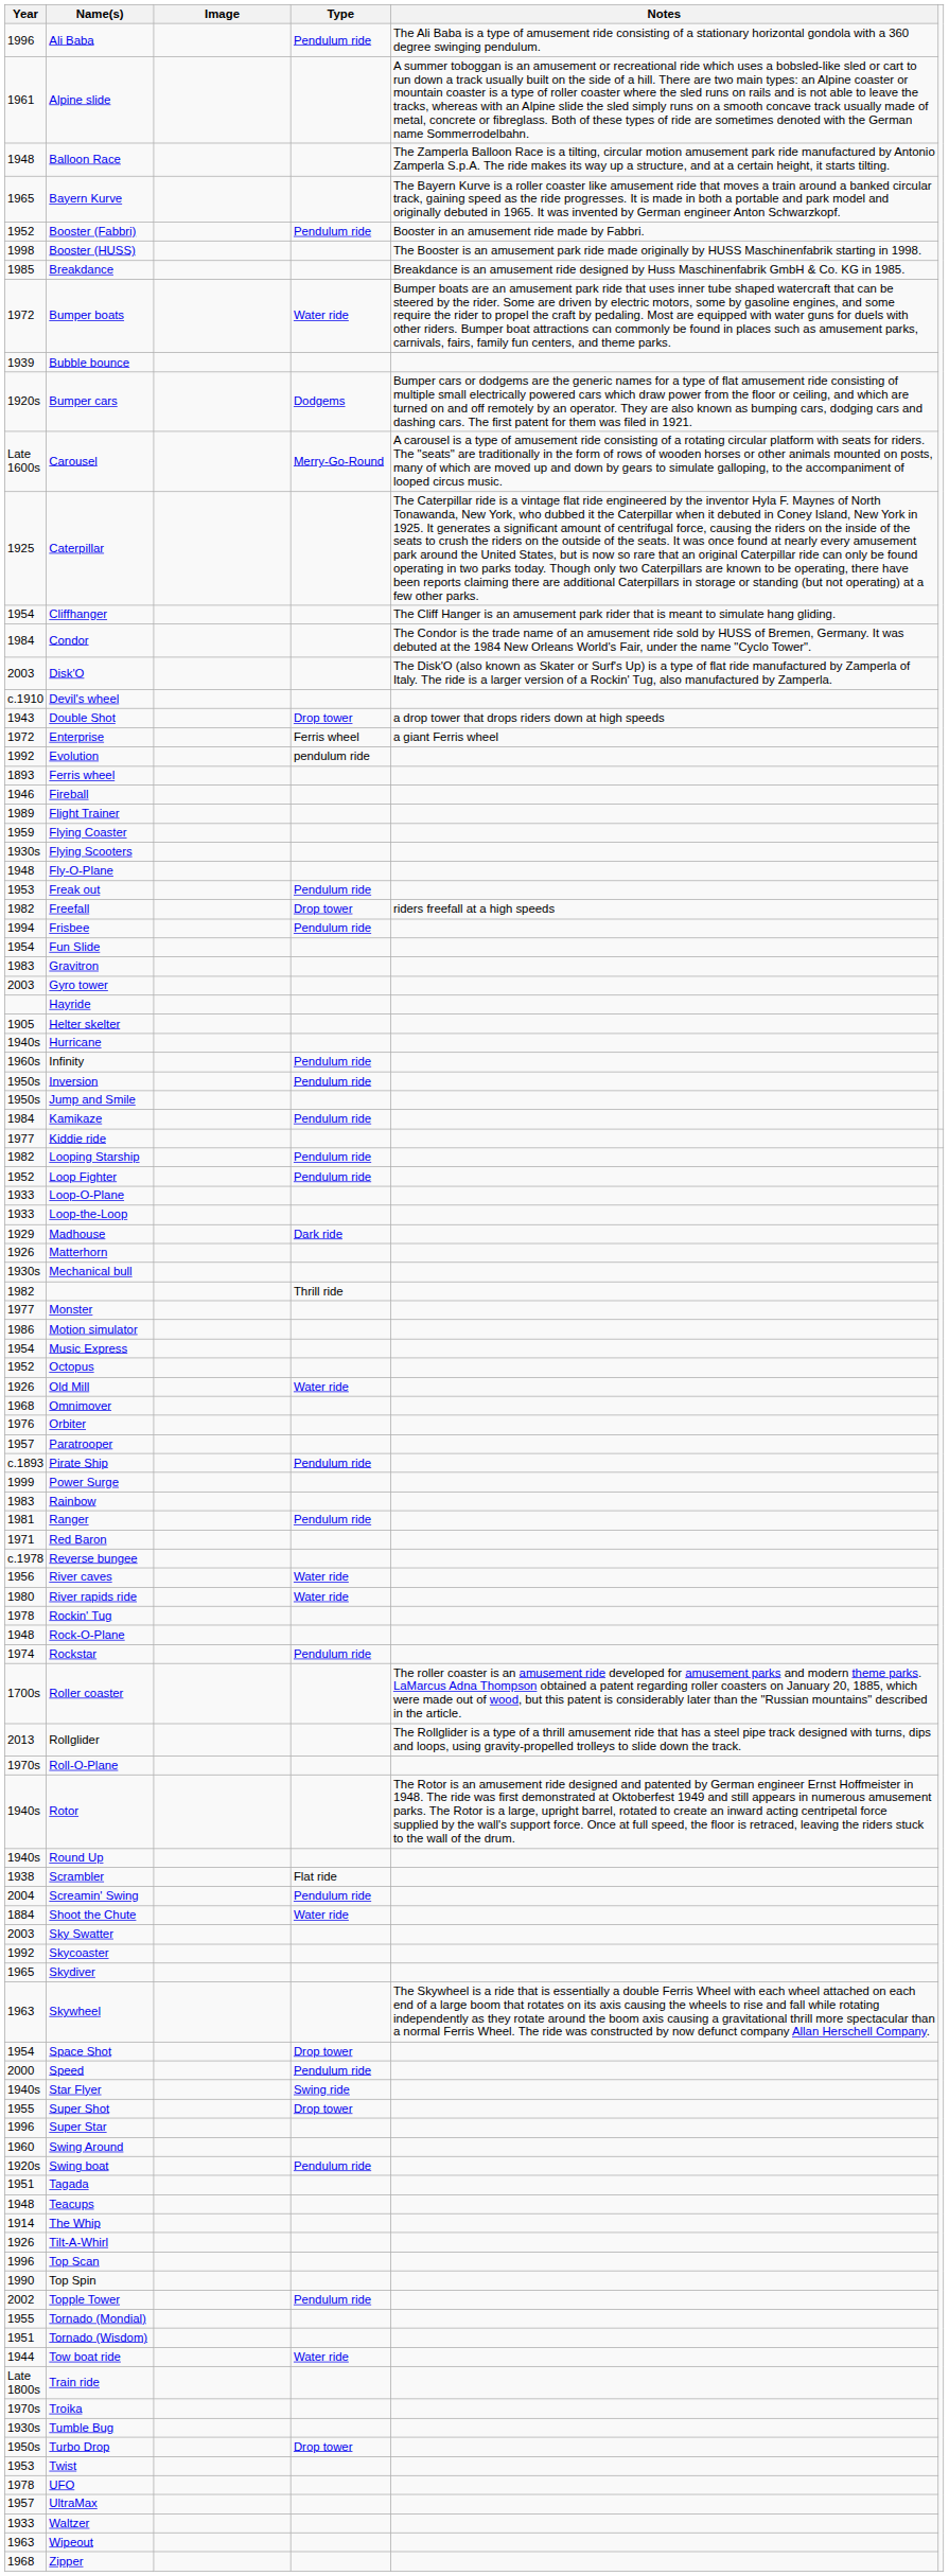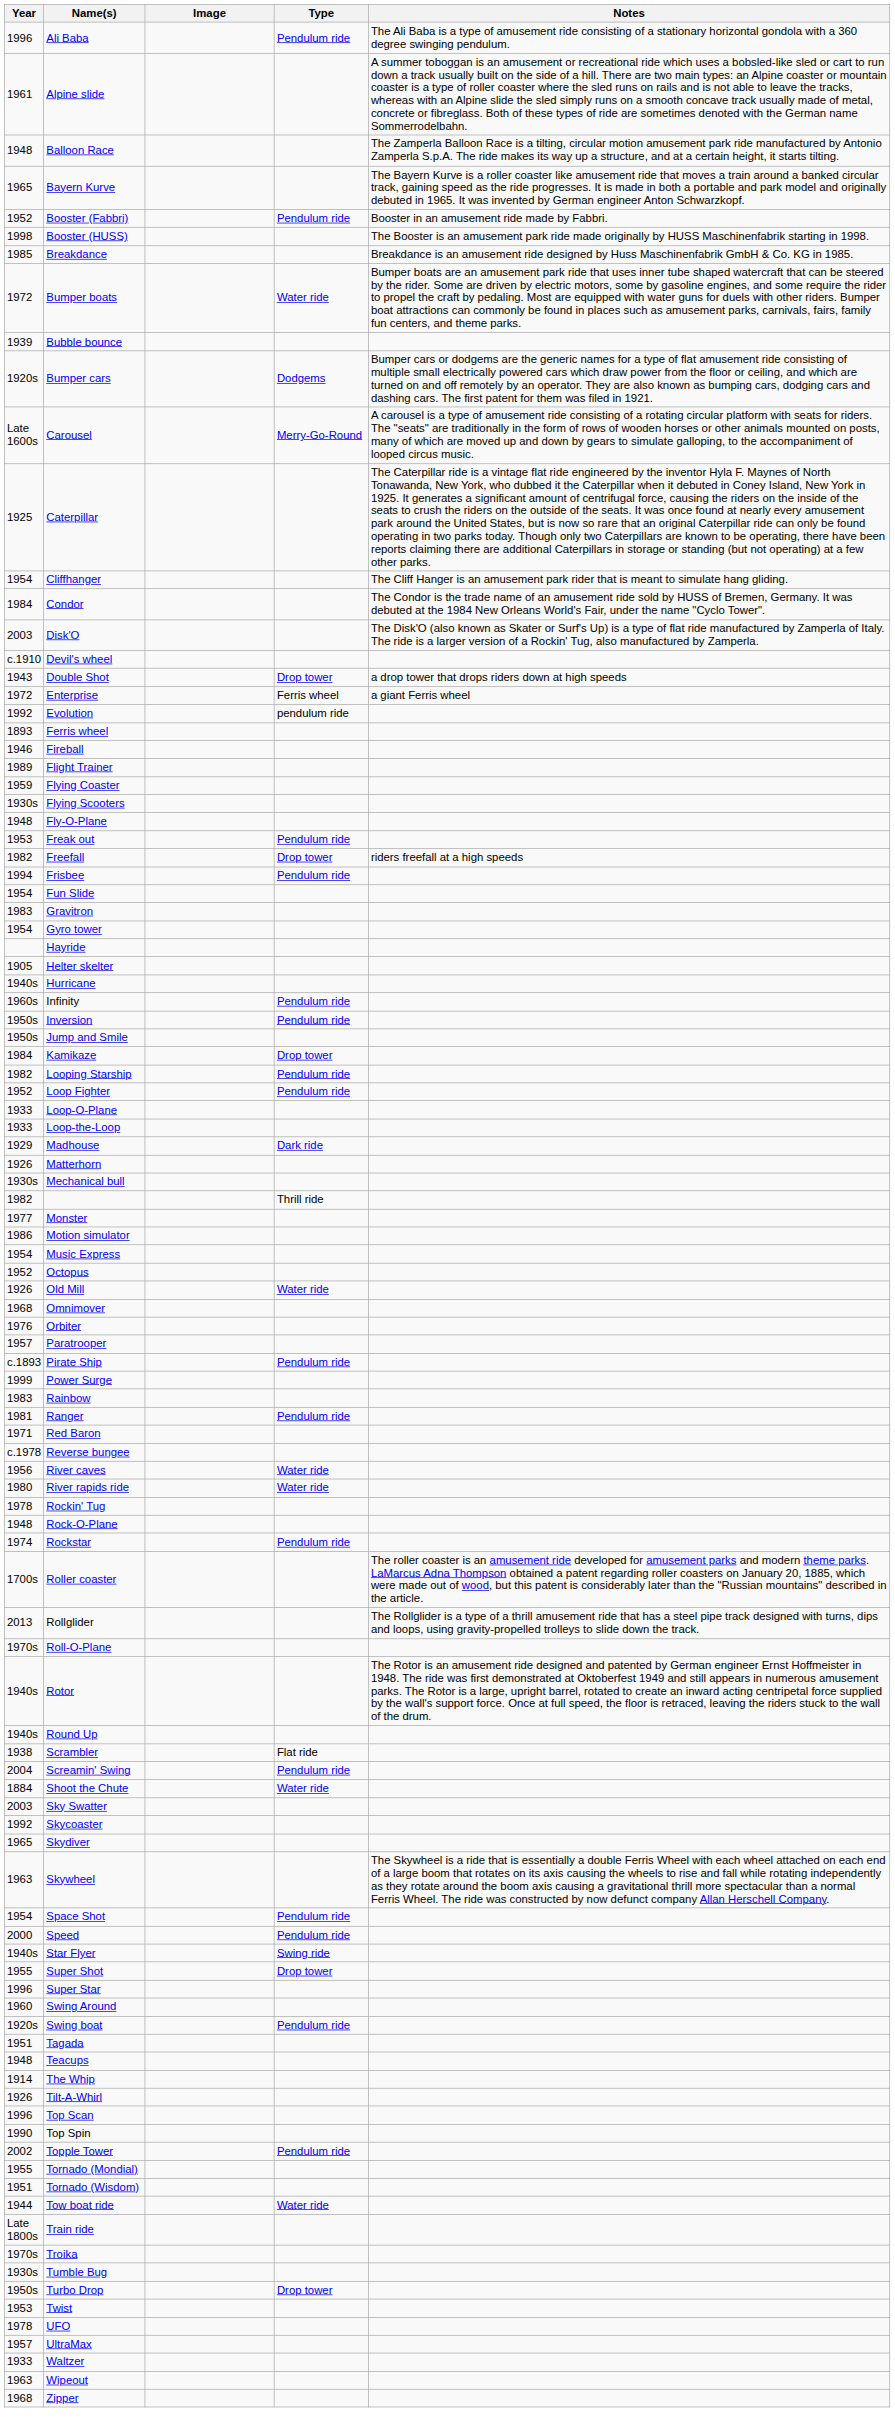 <table class="wikitable sortable">
 <tr>
 <th data-sort-type="number" width=25px>Year</th>
 <th width=135px>Name(s)</th>
 <th width=175px class="unsortable">Image</th>
 <th width=125px>Type</th>
 <th>Notes</th>
 </tr>
 <tr>
 <td>1996</td>
 <td><a href='#'>Ali Baba</a></td>
 <td></td>
 <td><a href='#'>Pendulum ride</a></td>
 <td>The Ali Baba is a type of amusement ride consisting of a stationary horizontal gondola with a 360 degree swinging pendulum.</td>
 </tr>
 <tr>
 <td>1961</td>
 <td><a href='#'>Alpine slide</a></td>
 <td></td>
 <td></td>
 <td>A summer toboggan is an amusement or recreational ride which uses a bobsled-like sled or cart to run down a track usually built on the side of a hill. There are two main types: an Alpine coaster or mountain coaster is a type of roller coaster where the sled runs on rails and is not able to leave the tracks, whereas with an Alpine slide the sled simply runs on a smooth concave track usually made of metal, concrete or fibreglass. Both of these types of ride are sometimes denoted with the German name Sommerrodelbahn.</td>
 </tr>
 <tr>
 <td>1948</td>
 <td><a href='#'>Balloon Race</a></td>
 <td></td>
 <td></td>
 <td>The Zamperla Balloon Race is a tilting, circular motion amusement park ride manufactured by Antonio Zamperla S.p.A. The ride makes its way up a structure, and at a certain height, it starts tilting.</td>
 </tr>
 <tr>
 <td>1965</td>
 <td><a href='#'>Bayern Kurve</a></td>
 <td></td>
 <td></td>
 <td>The Bayern Kurve is a roller coaster like amusement ride that moves a train around a banked circular track, gaining speed as the ride progresses. It is made in both a portable and park model and originally debuted in 1965. It was invented by German engineer Anton Schwarzkopf.</td>
 </tr>
 <tr>
 <td>1952</td>
 <td><a href='#'>Booster (Fabbri)</a></td>
 <td></td>
 <td><a href='#'>Pendulum ride</a></td>
 <td>Booster in an amusement ride made by Fabbri.</td>
 </tr>
 <tr>
 <td>1998</td>
 <td><a href='#'>Booster (HUSS)</a></td>
 <td></td>
 <td></td>
 <td>The Booster is an amusement park ride made originally by HUSS Maschinenfabrik starting in 1998.</td>
 </tr>
 <tr>
 <td>1985</td>
 <td><a href='#'>Breakdance</a></td>
 <td></td>
 <td></td>
 <td>Breakdance is an amusement ride designed by Huss Maschinenfabrik GmbH & Co. KG in 1985.</td>
 </tr>
 <tr>
 <td>1972</td>
 <td><a href='#'>Bumper boats</a></td>
 <td></td>
 <td><a href='#'>Water ride</a></td>
 <td>Bumper boats are an amusement park ride that uses inner tube shaped watercraft that can be steered by the rider. Some are driven by electric motors, some by gasoline engines, and some require the rider to propel the craft by pedaling. Most are equipped with water guns for duels with other riders. Bumper boat attractions can commonly be found in places such as amusement parks, carnivals, fairs, family fun centers, and theme parks.</td>
 </tr>
 <tr>
 <td>1939</td>
 <td><a href='#'>Bubble bounce</a></td>
 <td></td>
 <td></td>
 <td></td>
 </tr>
 <tr>
 <td>1920s</td>
 <td><a href='#'>Bumper cars</a></td>
 <td></td>
 <td><a href='#'>Dodgems</a></td>
 <td>Bumper cars or dodgems are the generic names for a type of flat amusement ride consisting of multiple small electrically powered cars which draw power from the floor or ceiling, and which are turned on and off remotely by an operator. They are also known as bumping cars, dodging cars and dashing cars. The first patent for them was filed in 1921.</td>
 </tr>
 <tr>
 <td>Late 1600s</td>
 <td><a href='#'>Carousel</a></td>
 <td></td>
 <td><a href='#'>Merry-Go-Round</a></td>
 <td>A carousel is a type of amusement ride consisting of a rotating circular platform with seats for riders. The "seats" are traditionally in the form of rows of wooden horses or other animals mounted on posts, many of which are moved up and down by gears to simulate galloping, to the accompaniment of looped circus music.</td>
 </tr>
 <tr>
 <td>1925</td>
 <td><a href='#'>Caterpillar</a></td>
 <td></td>
 <td></td>
 <td>The Caterpillar ride is a vintage flat ride engineered by the inventor Hyla F. Maynes of North Tonawanda, New York, who dubbed it the Caterpillar when it debuted in Coney Island, New York in 1925. It generates a significant amount of centrifugal force, causing the riders on the inside of the seats to crush the riders on the outside of the seats. It was once found at nearly every amusement park around the United States, but is now so rare that an original Caterpillar ride can only be found operating in two parks today. Though only two Caterpillars are known to be operating, there have been reports claiming there are additional Caterpillars in storage or standing (but not operating) at a few other parks.</td>
 </tr>
 <tr>
 <td>1954</td>
 <td><a href='#'>Cliffhanger</a></td>
 <td></td>
 <td></td>
 <td>The Cliff Hanger is an amusement park rider that is meant to simulate hang gliding.</td>
 </tr>
 <tr>
 <td>1984</td>
 <td><a href='#'>Condor</a></td>
 <td></td>
 <td></td>
 <td>The Condor is the trade name of an amusement ride sold by HUSS of Bremen, Germany. It was debuted at the 1984 New Orleans World's Fair, under the name "Cyclo Tower".</td>
 </tr>
 <tr>
 <td>2003</td>
 <td><a href='#'>Disk'O</a></td>
 <td></td>
 <td></td>
 <td>The Disk'O (also known as Skater or Surf's Up) is a type of flat ride manufactured by Zamperla of Italy. The ride is a larger version of a Rockin' Tug, also manufactured by Zamperla.</td>
 </tr>
 <tr>
 <td> c.1910</td>
 <td><a href='#'>Devil's wheel</a></td>
 <td></td>
 <td></td>
 <td></td>
 </tr>
 <tr>
 <td>1943</td>
 <td><a href='#'>Double Shot</a></td>
 <td></td>
 <td><a href='#'>Drop tower</a></td>
 <td>a drop tower that drops riders down at high speeds</td>
 </tr>
 <tr>
 <td>1972</td>
 <td><a href='#'>Enterprise</a></td>
 <td></td>
 <td>Ferris wheel</td>
 <td>a giant Ferris wheel</td>
 </tr>
 <tr>
 <td>1992</td>
 <td><a href='#'>Evolution</a></td>
 <td></td>
 <td>pendulum ride</td>
 <td></td>
 </tr>
 <tr>
 <td>1893</td>
 <td><a href='#'>Ferris wheel</a></td>
 <td></td>
 <td></td>
 <td></td>
 </tr>
 <tr>
 <td>1946</td>
 <td><a href='#'>Fireball</a></td>
 <td></td>
 <td></td>
 <td></td>
 </tr>
 <tr>
 <td>1989</td>
 <td><a href='#'>Flight Trainer</a></td>
 <td></td>
 <td></td>
 <td></td>
 </tr>
 <tr>
 <td>1959</td>
 <td><a href='#'>Flying Coaster</a></td>
 <td></td>
 <td></td>
 <td></td>
 </tr>
 <tr>
 <td>1930s</td>
 <td><a href='#'>Flying Scooters</a></td>
 <td></td>
 <td></td>
 <td></td>
 </tr>
 <tr>
 <td>1948</td>
 <td><a href='#'>Fly-O-Plane</a></td>
 <td></td>
 <td></td>
 <td></td>
 </tr>
 <tr>
 <td>1953</td>
 <td><a href='#'>Freak out</a></td>
 <td></td>
 <td><a href='#'>Pendulum ride</a></td>
 <td></td>
 </tr>
 <tr>
 <td>1982</td>
 <td><a href='#'>Freefall</a></td>
 <td></td>
 <td><a href='#'>Drop tower</a></td>
 <td>riders freefall at a high speeds</td>
 </tr>
 <tr>
 <td>1994</td>
 <td><a href='#'>Frisbee</a></td>
 <td></td>
 <td><a href='#'>Pendulum ride</a></td>
 <td></td>
 </tr>
 <tr>
 <td>1954</td>
 <td><a href='#'>Fun Slide</a></td>
 <td></td>
 <td></td>
 <td></td>
 </tr>
 <tr>
 <td>1983</td>
 <td><a href='#'>Gravitron</a></td>
 <td></td>
 <td></td>
 <td></td>
 </tr>
 <tr>
-<td>2003</td>
+<td>1954</td>
 <td><a href='#'>Gyro tower</a></td>
 <td></td>
 <td></td>
 <td></td>
 </tr>
 <tr>
 <td></td>
 <td><a href='#'>Hayride</a></td>
 <td></td>
 <td></td>
 <td></td>
 </tr>
 <tr>
 <td>1905</td>
 <td><a href='#'>Helter skelter</a></td>
 <td></td>
 <td></td>
 <td></td>
 </tr>
 <tr>
 <td>1940s</td>
 <td><a href='#'>Hurricane</a></td>
 <td></td>
 <td></td>
 <td></td>
 </tr>
 <tr>
 <td>1960s</td>
 <td>Infinity</td>
 <td></td>
 <td><a href='#'>Pendulum ride</a></td>
 <td></td>
 </tr>
 <tr>
 <td>1950s</td>
 <td><a href='#'>Inversion</a></td>
 <td></td>
 <td><a href='#'>Pendulum ride</a></td>
 <td></td>
 </tr>
 <tr>
 <td>1950s</td>
 <td><a href='#'>Jump and Smile</a></td>
 <td></td>
 <td></td>
 <td></td>
 </tr>
 <tr>
 <td>1984</td>
 <td><a href='#'>Kamikaze</a></td>
 <td></td>
-<td><a href='#'>Pendulum ride</a></td>
-<td></td>
-</tr>
-<tr>
-<td>1977</td>
-<td><a href='#'>Kiddie ride</a></td>
-<td></td>
-<td></td>
-<td></td>
+<td><a href='#'>Drop tower</a></td>
 <td></td>
 </tr>
 <tr>
 <td>1982</td>
 <td><a href='#'>Looping Starship</a></td>
 <td></td>
 <td><a href='#'>Pendulum ride</a></td>
 <td></td>
 </tr>
 <tr>
 <td>1952</td>
 <td><a href='#'>Loop Fighter</a></td>
 <td></td>
 <td><a href='#'>Pendulum ride</a></td>
 <td></td>
 </tr>
 <tr>
 <td>1933</td>
 <td><a href='#'>Loop-O-Plane</a></td>
 <td></td>
 <td></td>
 <td></td>
 </tr>
 <tr>
 <td>1933</td>
 <td><a href='#'>Loop-the-Loop</a></td>
 <td></td>
 <td></td>
 <td></td>
 </tr>
 <tr>
 <td>1929</td>
 <td><a href='#'>Madhouse</a></td>
 <td></td>
 <td><a href='#'>Dark ride</a></td>
 <td></td>
 </tr>
 <tr>
 <td>1926</td>
 <td><a href='#'>Matterhorn</a></td>
 <td></td>
 <td></td>
 <td></td>
 </tr>
 <tr>
 <td>1930s</td>
 <td><a href='#'>Mechanical bull</a></td>
 <td></td>
 <td></td>
 <td></td>
 </tr>
 <tr>
 <td>1982 </td>
 <td></td>
 <td></td>
 <td>Thrill ride</td>
 <td></td>
 </tr>
 <tr>
 <td>1977</td>
 <td><a href='#'>Monster</a></td>
 <td></td>
 <td></td>
 <td></td>
 </tr>
 <tr>
 <td>1986</td>
 <td><a href='#'>Motion simulator</a></td>
 <td></td>
 <td></td>
 <td></td>
 </tr>
 <tr>
 <td>1954</td>
 <td><a href='#'>Music Express</a></td>
 <td></td>
 <td></td>
 <td></td>
 </tr>
 <tr>
 <td>1952</td>
 <td><a href='#'>Octopus</a></td>
 <td></td>
 <td></td>
 <td></td>
 </tr>
 <tr>
 <td>1926</td>
 <td><a href='#'>Old Mill</a></td>
 <td></td>
 <td><a href='#'>Water ride</a></td>
 <td></td>
 </tr>
 <tr>
 <td>1968</td>
 <td><a href='#'>Omnimover</a></td>
 <td></td>
 <td></td>
 <td></td>
 </tr>
 <tr>
 <td>1976</td>
 <td><a href='#'>Orbiter</a></td>
 <td></td>
 <td></td>
 <td></td>
 </tr>
 <tr>
 <td>1957</td>
 <td><a href='#'>Paratrooper</a></td>
 <td></td>
 <td></td>
 <td></td>
 </tr>
 <tr>
 <td> c.1893</td>
 <td><a href='#'>Pirate Ship</a></td>
 <td></td>
 <td><a href='#'>Pendulum ride</a></td>
 <td></td>
 </tr>
 <tr>
 <td>1999</td>
 <td><a href='#'>Power Surge</a></td>
 <td></td>
 <td></td>
 <td></td>
 </tr>
 <tr>
 <td>1983</td>
 <td><a href='#'>Rainbow</a></td>
 <td></td>
 <td></td>
 <td></td>
 </tr>
 <tr>
 <td>1981</td>
 <td><a href='#'>Ranger</a></td>
 <td></td>
 <td><a href='#'>Pendulum ride</a></td>
 <td></td>
 </tr>
 <tr>
 <td>1971</td>
 <td><a href='#'>Red Baron</a></td>
 <td></td>
 <td></td>
 <td></td>
 </tr>
 <tr>
 <td> c.1978</td>
 <td><a href='#'>Reverse bungee</a></td>
 <td></td>
 <td></td>
 <td></td>
 </tr>
 <tr>
 <td>1956</td>
 <td><a href='#'>River caves</a></td>
 <td></td>
 <td><a href='#'>Water ride</a></td>
 <td></td>
 </tr>
 <tr>
 <td>1980</td>
 <td><a href='#'>River rapids ride</a></td>
 <td></td>
 <td><a href='#'>Water ride</a></td>
 <td></td>
 </tr>
 <tr>
 <td>1978</td>
 <td><a href='#'>Rockin' Tug</a></td>
 <td></td>
 <td></td>
 <td></td>
 </tr>
 <tr>
 <td>1948</td>
 <td><a href='#'>Rock-O-Plane</a></td>
 <td></td>
 <td></td>
 <td></td>
 </tr>
 <tr>
 <td>1974</td>
 <td><a href='#'>Rockstar</a></td>
 <td></td>
 <td><a href='#'>Pendulum ride</a></td>
 <td></td>
 </tr>
 <tr>
 <td>1700s</td>
 <td><a href='#'>Roller coaster</a></td>
 <td></td>
 <td></td>
 <td>The roller coaster is an <a href='#'>amusement ride</a> developed for <a href='#'>amusement parks</a> and modern <a href='#'>theme parks</a>. <a href='#'>LaMarcus Adna Thompson</a> obtained a patent regarding roller coasters on January 20, 1885, which were made out of <a href='#'>wood</a>, but this patent is considerably later than the "Russian mountains" described in the article.</td>
 </tr>
 <tr>
 <td>2013</td>
 <td>Rollglider</td>
 <td></td>
 <td></td>
 <td>The Rollglider is a type of a thrill amusement ride that has a steel pipe track designed with turns, dips and loops, using gravity-propelled trolleys to slide down the track.</td>
 </tr>
 <tr>
 <td>1970s</td>
 <td><a href='#'>Roll-O-Plane</a></td>
 <td></td>
 <td></td>
 <td></td>
 </tr>
 <tr>
 <td>1940s</td>
 <td><a href='#'>Rotor</a></td>
 <td></td>
 <td></td>
 <td>The Rotor is an amusement ride designed and patented by German engineer Ernst Hoffmeister in 1948. The ride was first demonstrated at Oktoberfest 1949 and still appears in numerous amusement parks. The Rotor is a large, upright barrel, rotated to create an inward acting centripetal force supplied by the wall's support force. Once at full speed, the floor is retraced, leaving the riders stuck to the wall of the drum.</td>
 </tr>
 <tr>
 <td>1940s</td>
 <td><a href='#'>Round Up</a></td>
 <td></td>
 <td></td>
 <td></td>
 </tr>
 <tr>
 <td>1938</td>
 <td><a href='#'>Scrambler</a></td>
 <td></td>
 <td>Flat ride</td>
 <td></td>
 </tr>
 <tr>
 <td>2004</td>
 <td><a href='#'>Screamin' Swing</a></td>
 <td></td>
 <td><a href='#'>Pendulum ride</a></td>
 <td></td>
 </tr>
 <tr>
 <td>1884</td>
 <td><a href='#'>Shoot the Chute</a></td>
 <td></td>
 <td><a href='#'>Water ride</a></td>
 <td></td>
 </tr>
 <tr>
 <td>2003</td>
 <td><a href='#'>Sky Swatter</a></td>
 <td></td>
 <td></td>
 <td></td>
 </tr>
 <tr>
 <td>1992</td>
 <td><a href='#'>Skycoaster</a></td>
 <td></td>
 <td></td>
 <td></td>
 </tr>
 <tr>
 <td>1965</td>
 <td><a href='#'>Skydiver</a></td>
 <td></td>
 <td></td>
 <td></td>
 </tr>
 <tr>
 <td>1963</td>
 <td><a href='#'>Skywheel</a></td>
 <td></td>
 <td></td>
 <td>The Skywheel is a ride that is essentially a double Ferris Wheel with each wheel attached on each end of a large boom that rotates on its axis causing the wheels to rise and fall while rotating independently as they rotate around the boom axis causing a gravitational thrill more spectacular than a normal Ferris Wheel. The ride was constructed by now defunct company <a href='#'>Allan Herschell Company</a>.</td>
 </tr>
 <tr>
 <td>1954</td>
 <td><a href='#'>Space Shot</a></td>
 <td></td>
-<td><a href='#'>Drop tower</a></td>
+<td><a href='#'>Pendulum ride</a></td>
 <td></td>
 </tr>
 <tr>
 <td>2000</td>
 <td><a href='#'>Speed</a></td>
 <td></td>
 <td><a href='#'>Pendulum ride</a></td>
 <td></td>
 </tr>
 <tr>
 <td>1940s</td>
 <td><a href='#'>Star Flyer</a></td>
 <td></td>
 <td><a href='#'>Swing ride</a></td>
 <td></td>
 </tr>
 <tr>
 <td>1955</td>
 <td><a href='#'>Super Shot</a></td>
 <td></td>
 <td><a href='#'>Drop tower</a></td>
 <td></td>
 </tr>
 <tr>
 <td>1996</td>
 <td><a href='#'>Super Star</a></td>
 <td></td>
 <td></td>
 <td></td>
 </tr>
 <tr>
 <td>1960</td>
 <td><a href='#'>Swing Around</a></td>
 <td></td>
 <td></td>
 <td></td>
 </tr>
 <tr>
 <td>1920s</td>
 <td><a href='#'>Swing boat</a></td>
 <td></td>
 <td><a href='#'>Pendulum ride</a></td>
 <td></td>
 </tr>
 <tr>
 <td>1951</td>
 <td><a href='#'>Tagada</a></td>
 <td></td>
 <td></td>
 <td></td>
 </tr>
 <tr>
 <td>1948</td>
 <td><a href='#'>Teacups</a></td>
 <td></td>
 <td></td>
 <td></td>
 </tr>
 <tr>
 <td>1914</td>
 <td><a href='#'>The Whip</a></td>
 <td></td>
 <td></td>
 <td></td>
 </tr>
 <tr>
 <td>1926</td>
 <td><a href='#'>Tilt-A-Whirl</a></td>
 <td></td>
 <td></td>
 <td></td>
 </tr>
 <tr>
 <td>1996</td>
 <td><a href='#'>Top Scan</a></td>
 <td></td>
 <td></td>
 <td></td>
 </tr>
 <tr>
 <td>1990</td>
 <td>Top Spin</td>
 <td></td>
 <td></td>
 <td></td>
 </tr>
 <tr>
 <td>2002</td>
 <td><a href='#'>Topple Tower</a></td>
 <td></td>
 <td><a href='#'>Pendulum ride</a></td>
 <td></td>
 </tr>
 <tr>
 <td>1955</td>
 <td><a href='#'>Tornado (Mondial)</a></td>
 <td></td>
 <td></td>
 <td></td>
 </tr>
 <tr>
 <td>1951</td>
 <td><a href='#'>Tornado (Wisdom)</a></td>
 <td></td>
 <td></td>
 <td></td>
 </tr>
 <tr>
 <td>1944</td>
 <td><a href='#'>Tow boat ride</a></td>
 <td></td>
 <td><a href='#'>Water ride</a></td>
 <td></td>
 </tr>
 <tr>
 <td>Late 1800s</td>
 <td><a href='#'>Train ride</a></td>
 <td></td>
 <td></td>
 <td></td>
 </tr>
 <tr>
 <td>1970s</td>
 <td><a href='#'>Troika</a></td>
 <td></td>
 <td></td>
 <td></td>
 </tr>
 <tr>
 <td>1930s</td>
 <td><a href='#'>Tumble Bug</a></td>
 <td></td>
 <td></td>
 <td></td>
 </tr>
 <tr>
 <td>1950s</td>
 <td><a href='#'>Turbo Drop</a></td>
 <td></td>
 <td><a href='#'>Drop tower</a></td>
 <td></td>
 </tr>
 <tr>
 <td>1953</td>
 <td><a href='#'>Twist</a></td>
 <td></td>
 <td></td>
 <td></td>
 </tr>
 <tr>
 <td>1978</td>
 <td><a href='#'>UFO</a></td>
 <td></td>
 <td></td>
 <td></td>
 </tr>
 <tr>
 <td>1957</td>
 <td><a href='#'>UltraMax</a></td>
 <td></td>
 <td></td>
 <td></td>
 </tr>
 <tr>
 <td>1933</td>
 <td><a href='#'>Waltzer</a></td>
 <td></td>
 <td></td>
 <td></td>
 </tr>
 <tr>
 <td>1963</td>
 <td><a href='#'>Wipeout</a></td>
 <td></td>
 <td></td>
 <td></td>
 </tr>
 <tr>
 <td>1968</td>
 <td><a href='#'>Zipper</a></td>
 <td></td>
 <td></td>
 <td></td>
 </tr>
 </table>
